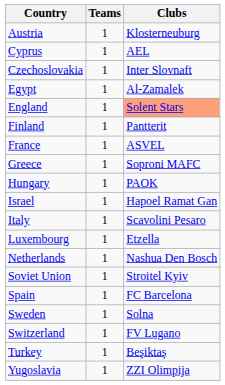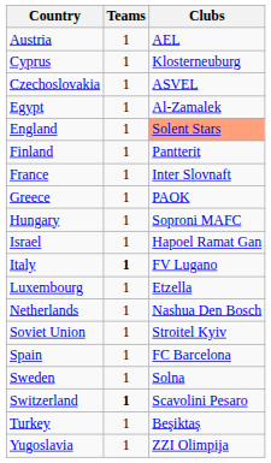 <table class="wikitable" style="margin-left:0.5em;">
 <tr>
 <th>Country</th>
 <th>Teams</th>
 <th colspan=5>Clubs</th>
 </tr>
 <tr>
 <td> <a href='#'>Austria</a></td>
 <td align=center>1</td>
-<td><a href='#'>Klosterneuburg</a></td>
+<td><a href='#'>AEL</a></td>
 </tr>
 <tr>
 <td> <a href='#'>Cyprus</a></td>
 <td align=center>1</td>
-<td><a href='#'>AEL</a></td>
+<td><a href='#'>Klosterneuburg</a></td>
 </tr>
 <tr>
 <td> <a href='#'>Czechoslovakia</a></td>
 <td align=center>1</td>
-<td><a href='#'>Inter Slovnaft</a></td>
+<td><a href='#'>ASVEL</a></td>
 </tr>
 <tr>
 <td> <a href='#'>Egypt</a></td>
 <td align=center>1</td>
 <td><a href='#'>Al-Zamalek</a></td>
 </tr>
 <tr>
 <td> <a href='#'>England</a></td>
 <td align=center>1</td>
 <td style="background: lightsalmon;"><a href='#'>Solent Stars</a></td>
 </tr>
 <tr>
 <td> <a href='#'>Finland</a></td>
 <td align=center>1</td>
 <td><a href='#'>Pantterit</a></td>
 </tr>
 <tr>
 <td> <a href='#'>France</a></td>
 <td align=center>1</td>
-<td><a href='#'>ASVEL</a></td>
+<td><a href='#'>Inter Slovnaft</a></td>
 </tr>
 <tr>
 <td> <a href='#'>Greece</a></td>
 <td align=center>1</td>
-<td><a href='#'>Soproni MAFC</a></td>
+<td><a href='#'>PAOK</a></td>
 </tr>
 <tr>
 <td> <a href='#'>Hungary</a></td>
 <td align=center>1</td>
-<td><a href='#'>PAOK</a></td>
+<td><a href='#'>Soproni MAFC</a></td>
 </tr>
 <tr>
 <td> <a href='#'>Israel</a></td>
 <td align=center>1</td>
 <td><a href='#'>Hapoel Ramat Gan</a></td>
 </tr>
 <tr>
 <td> <a href='#'>Italy</a></td>
-<td align=center>1</td>
-<td><a href='#'>Scavolini Pesaro</a></td>
+<td align=center><strong>1</strong></td>
+<td><a href='#'>FV Lugano</a></td>
 </tr>
 <tr>
 <td> <a href='#'>Luxembourg</a></td>
 <td align=center>1</td>
 <td><a href='#'>Etzella</a></td>
 </tr>
 <tr>
 <td> <a href='#'>Netherlands</a></td>
 <td align=center>1</td>
 <td><a href='#'>Nashua Den Bosch</a></td>
 </tr>
 <tr>
 <td> <a href='#'>Soviet Union</a></td>
 <td align=center>1</td>
 <td><a href='#'>Stroitel Kyiv</a></td>
 </tr>
 <tr>
 <td> <a href='#'>Spain</a></td>
 <td align=center>1</td>
 <td><a href='#'>FC Barcelona</a></td>
 </tr>
 <tr>
 <td> <a href='#'>Sweden</a></td>
 <td align=center>1</td>
 <td><a href='#'>Solna</a></td>
 </tr>
 <tr>
 <td> <a href='#'>Switzerland</a></td>
-<td align=center>1</td>
-<td><a href='#'>FV Lugano</a></td>
+<td align=center><strong>1</strong></td>
+<td><a href='#'>Scavolini Pesaro</a></td>
 </tr>
 <tr>
 <td> <a href='#'>Turkey</a></td>
 <td align=center>1</td>
 <td><a href='#'>Beşiktaş</a></td>
 </tr>
 <tr>
 <td> <a href='#'>Yugoslavia</a></td>
 <td align=center>1</td>
 <td><a href='#'>ZZI Olimpija</a></td>
 </tr>
 </table>
